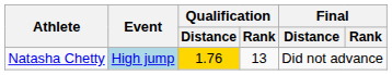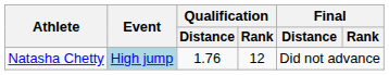 <table class="wikitable" style="font-size:90%; text-align:center">
 <tr>
 <th rowspan=2>Athlete</th>
 <th rowspan=2>Event</th>
 <th colspan=2>Qualification</th>
 <th colspan=2>Final</th>
 </tr>
 <tr style="font-size:95%">
 <th>Distance</th>
 <th>Rank</th>
 <th>Distance</th>
 <th>Rank</th>
 </tr>
 <tr>
 <td align=left><a href='#'>Natasha Chetty</a></td>
 <td align=left rowspan=1 style="background: lightblue;"><a href='#'>High jump</a></td>
-<td style="background: gold;">1.76</td>
-<td>13</td>
+<td>1.76</td>
+<td>12</td>
 <td colspan=2>Did not advance</td>
 </tr>
 </table>
